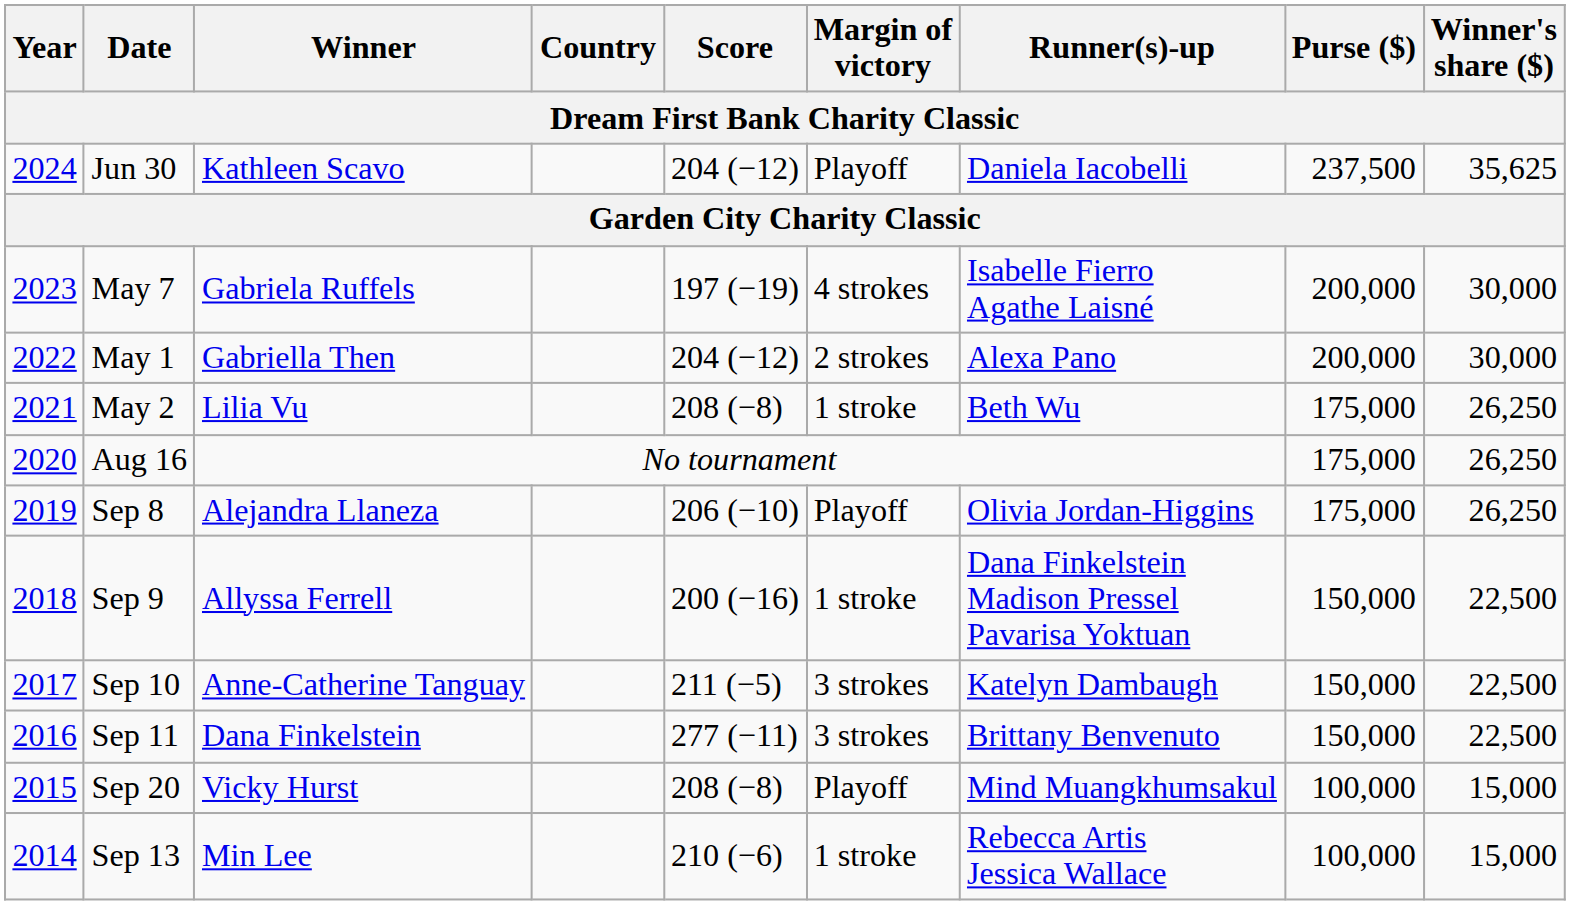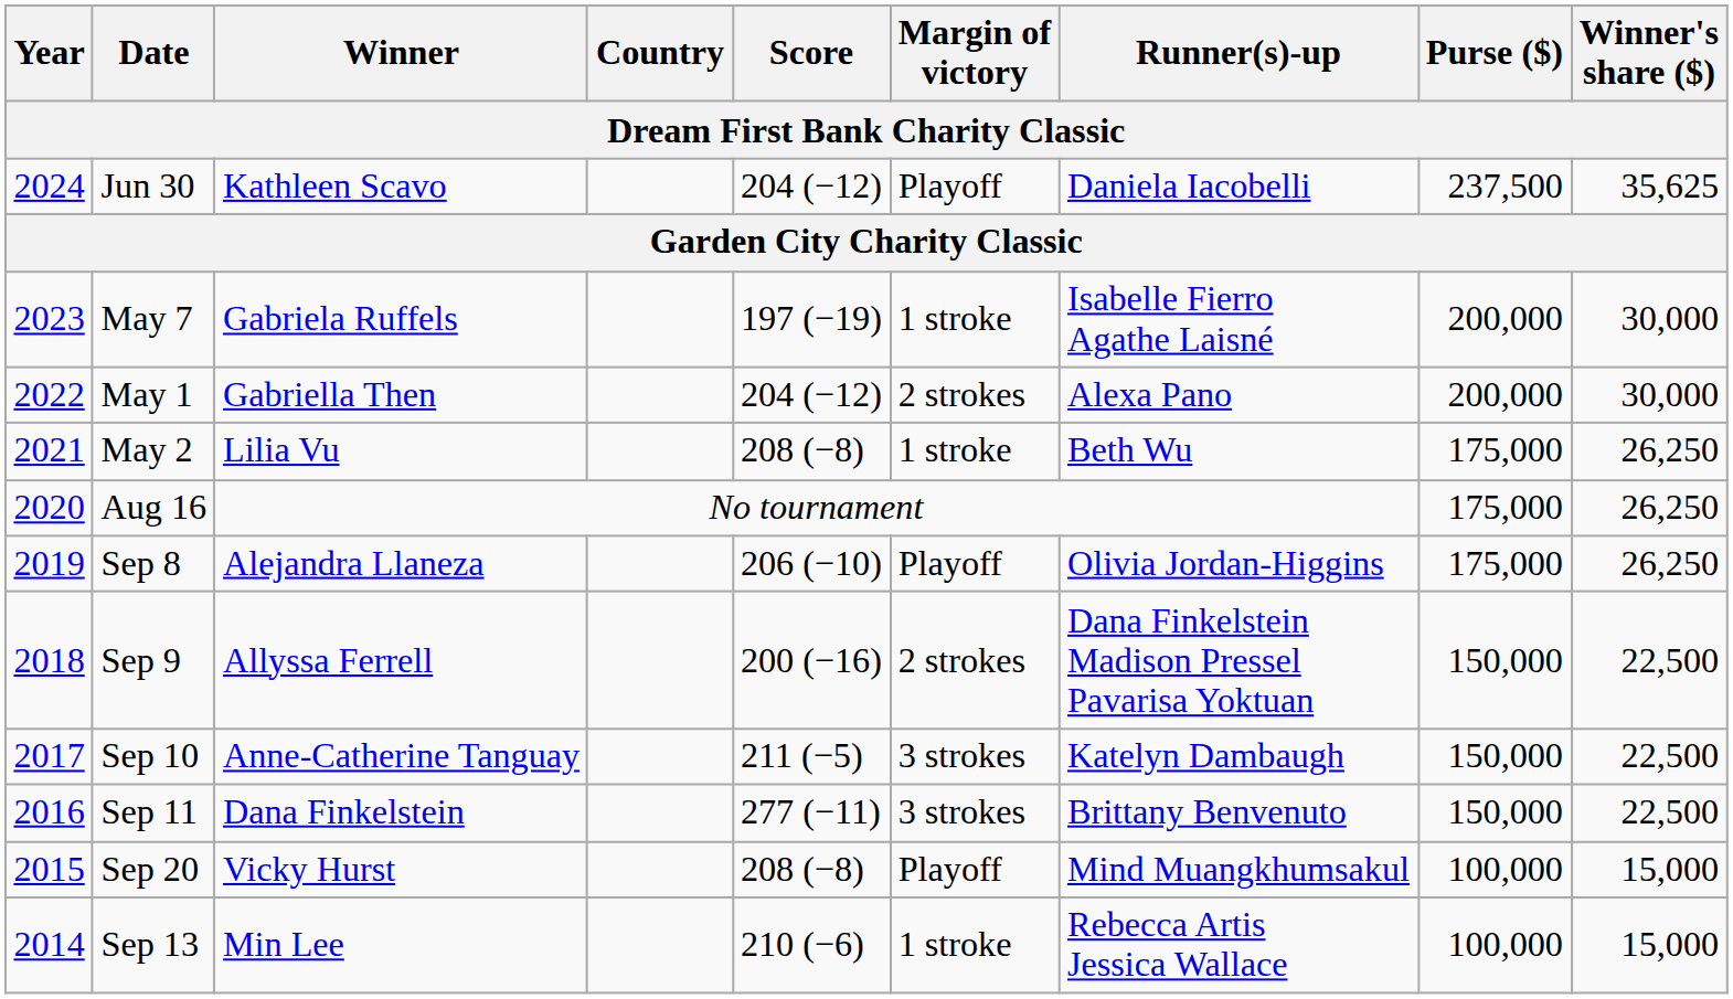 <table class="wikitable">
 <tr>
 <th>Year</th>
 <th>Date</th>
 <th>Winner</th>
 <th>Country</th>
 <th>Score</th>
 <th>Margin of<br>victory</th>
 <th>Runner(s)-up</th>
 <th>Purse ($)</th>
 <th>Winner's<br>share ($)</th>
 </tr>
 <tr>
 <th colspan=9>Dream First Bank Charity Classic</th>
 </tr>
 <tr>
 <td><a href='#'>2024</a></td>
 <td>Jun 30</td>
 <td><a href='#'>Kathleen Scavo</a></td>
 <td></td>
 <td>204 (−12)</td>
 <td>Playoff</td>
 <td> <a href='#'>Daniela Iacobelli</a></td>
 <td align=right>237,500</td>
 <td align=right>35,625</td>
 </tr>
 <tr>
 <th colspan=9>Garden City Charity Classic</th>
 </tr>
 <tr>
 <td><a href='#'>2023</a></td>
 <td>May 7</td>
 <td><a href='#'>Gabriela Ruffels</a></td>
 <td></td>
 <td>197 (−19)</td>
-<td>4 strokes</td>
+<td>1 stroke</td>
 <td> <a href='#'>Isabelle Fierro</a><br> <a href='#'>Agathe Laisné</a></td>
 <td align=right>200,000</td>
 <td align=right>30,000</td>
 </tr>
 <tr>
 <td><a href='#'>2022</a></td>
 <td>May 1</td>
 <td><a href='#'>Gabriella Then</a></td>
 <td></td>
 <td>204 (−12)</td>
 <td>2 strokes</td>
 <td> <a href='#'>Alexa Pano</a></td>
 <td align=right>200,000</td>
 <td align=right>30,000</td>
 </tr>
 <tr>
 <td><a href='#'>2021</a></td>
 <td>May 2</td>
 <td><a href='#'>Lilia Vu</a></td>
 <td></td>
 <td>208 (−8)</td>
 <td>1 stroke</td>
 <td> <a href='#'>Beth Wu</a></td>
 <td align=right>175,000</td>
 <td align=right>26,250</td>
 </tr>
 <tr>
 <td><a href='#'>2020</a></td>
 <td>Aug 16</td>
 <td colspan=5 align=center><em>No tournament</em></td>
 <td align=right>175,000</td>
 <td align=right>26,250</td>
 </tr>
 <tr>
 <td><a href='#'>2019</a></td>
 <td>Sep 8</td>
 <td><a href='#'>Alejandra Llaneza</a></td>
 <td></td>
 <td>206 (−10)</td>
 <td>Playoff</td>
 <td> <a href='#'>Olivia Jordan-Higgins</a></td>
 <td align=right>175,000</td>
 <td align=right>26,250</td>
 </tr>
 <tr>
 <td><a href='#'>2018</a></td>
 <td>Sep 9</td>
 <td><a href='#'>Allyssa Ferrell</a></td>
 <td></td>
 <td>200 (−16)</td>
-<td>1 stroke</td>
+<td>2 strokes</td>
 <td> <a href='#'>Dana Finkelstein</a><br> <a href='#'>Madison Pressel</a><br> <a href='#'>Pavarisa Yoktuan</a></td>
 <td align=right>150,000</td>
 <td align=right>22,500</td>
 </tr>
 <tr>
 <td><a href='#'>2017</a></td>
 <td>Sep 10</td>
 <td><a href='#'>Anne-Catherine Tanguay</a></td>
 <td></td>
 <td>211 (−5)</td>
 <td>3 strokes</td>
 <td> <a href='#'>Katelyn Dambaugh</a></td>
 <td align=right>150,000</td>
 <td align=right>22,500</td>
 </tr>
 <tr>
 <td><a href='#'>2016</a></td>
 <td>Sep 11</td>
 <td><a href='#'>Dana Finkelstein</a></td>
 <td></td>
 <td>277 (−11)</td>
 <td>3 strokes</td>
 <td> <a href='#'>Brittany Benvenuto</a></td>
 <td align=right>150,000</td>
 <td align=right>22,500</td>
 </tr>
 <tr>
 <td><a href='#'>2015</a></td>
 <td>Sep 20</td>
 <td><a href='#'>Vicky Hurst</a></td>
 <td></td>
 <td>208 (−8)</td>
 <td>Playoff</td>
 <td> <a href='#'>Mind Muangkhumsakul</a></td>
 <td align=right>100,000</td>
 <td align=right>15,000</td>
 </tr>
 <tr>
 <td><a href='#'>2014</a></td>
 <td>Sep 13</td>
 <td><a href='#'>Min Lee</a></td>
 <td></td>
 <td>210 (−6)</td>
 <td>1 stroke</td>
 <td> <a href='#'>Rebecca Artis</a><br> <a href='#'>Jessica Wallace</a></td>
 <td align=right>100,000</td>
 <td align=right>15,000</td>
 </tr>
 </table>
